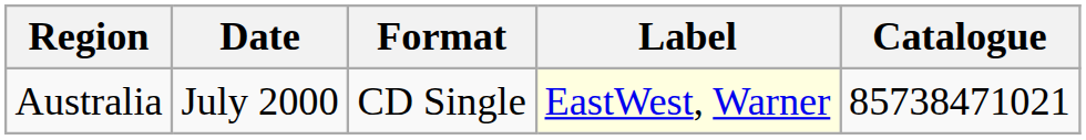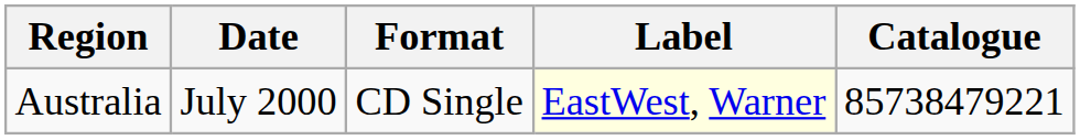 <table class=wikitable>
 <tr>
 <th>Region</th>
 <th>Date</th>
 <th>Format</th>
 <th>Label</th>
 <th>Catalogue</th>
 </tr>
 <tr>
 <td>Australia</td>
 <td>July 2000</td>
 <td>CD Single</td>
 <td style="background: lightyellow;"><a href='#'>EastWest</a>, <a href='#'>Warner</a></td>
-<td>85738471021</td>
+<td>85738479221</td>
 </tr>
 </table>
